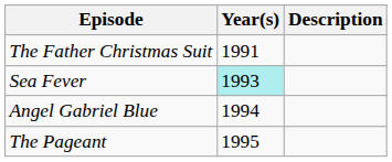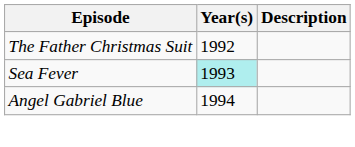 <table class="wikitable sortable">
 <tr>
 <th>Episode</th>
 <th>Year(s)</th>
 <th>Description</th>
 </tr>
 <tr>
 <td><em>The Father Christmas Suit</em></td>
-<td>1991</td>
+<td>1992</td>
 <td></td>
 </tr>
 <tr>
 <td><em>Sea Fever</em></td>
 <td style="background: paleturquoise;">1993</td>
 <td></td>
 </tr>
 <tr>
 <td><em>Angel Gabriel Blue</em></td>
 <td>1994</td>
 <td></td>
 </tr>
-<tr>
-<td><em>The Pageant</em></td>
-<td>1995</td>
-<td></td>
-</tr>
 </table>
